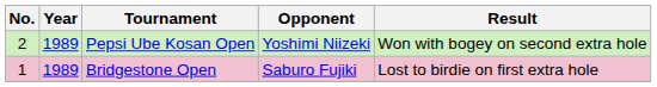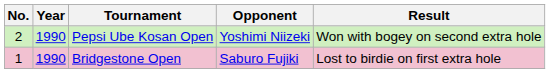 <table class="wikitable" style="font-size:95%;">
 <tr>
 <th>No.</th>
 <th>Year</th>
 <th>Tournament</th>
 <th>Opponent</th>
 <th>Result</th>
 </tr>
 <tr style="background:#D0F0C0;">
 <td align=center>2</td>
-<td><a href='#'>1989</a></td>
+<td><a href='#'>1990</a></td>
 <td><a href='#'>Pepsi Ube Kosan Open</a></td>
 <td> <a href='#'>Yoshimi Niizeki</a></td>
 <td>Won with bogey on second extra hole</td>
 </tr>
 <tr style="background:#F2C1D1;">
 <td align=center>1</td>
-<td><a href='#'>1989</a></td>
+<td><a href='#'>1990</a></td>
 <td><a href='#'>Bridgestone Open</a></td>
 <td> <a href='#'>Saburo Fujiki</a></td>
 <td>Lost to birdie on first extra hole</td>
 </tr>
 </table>
